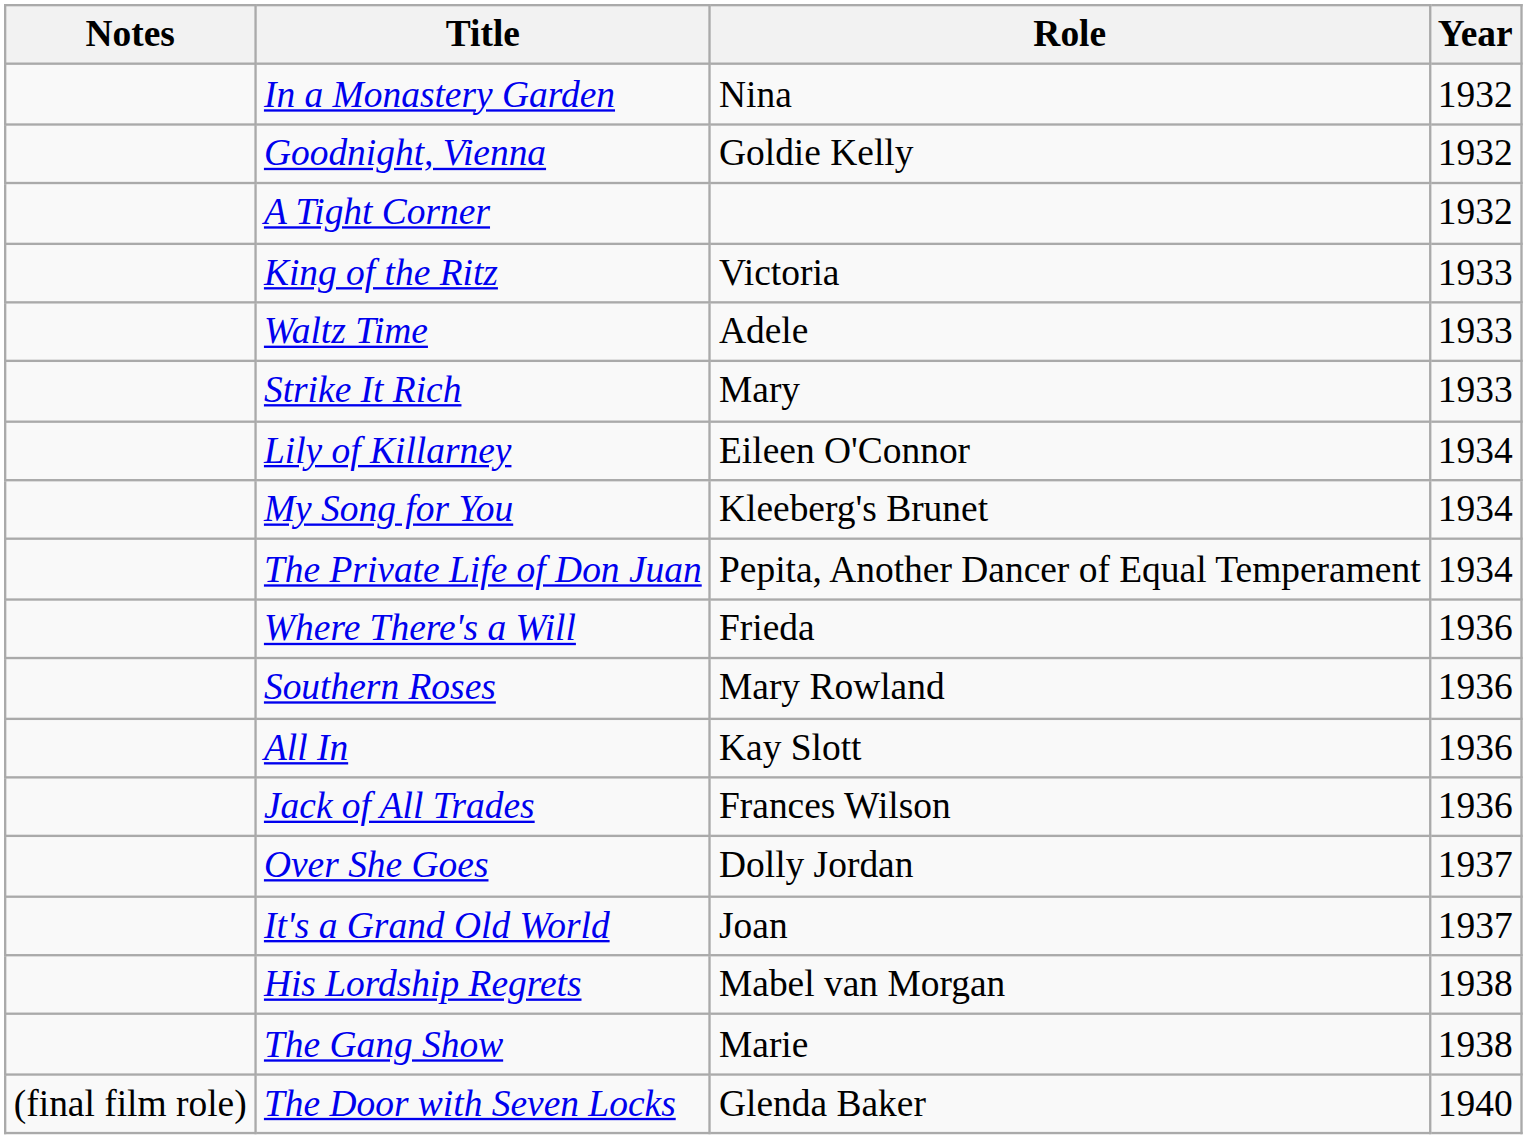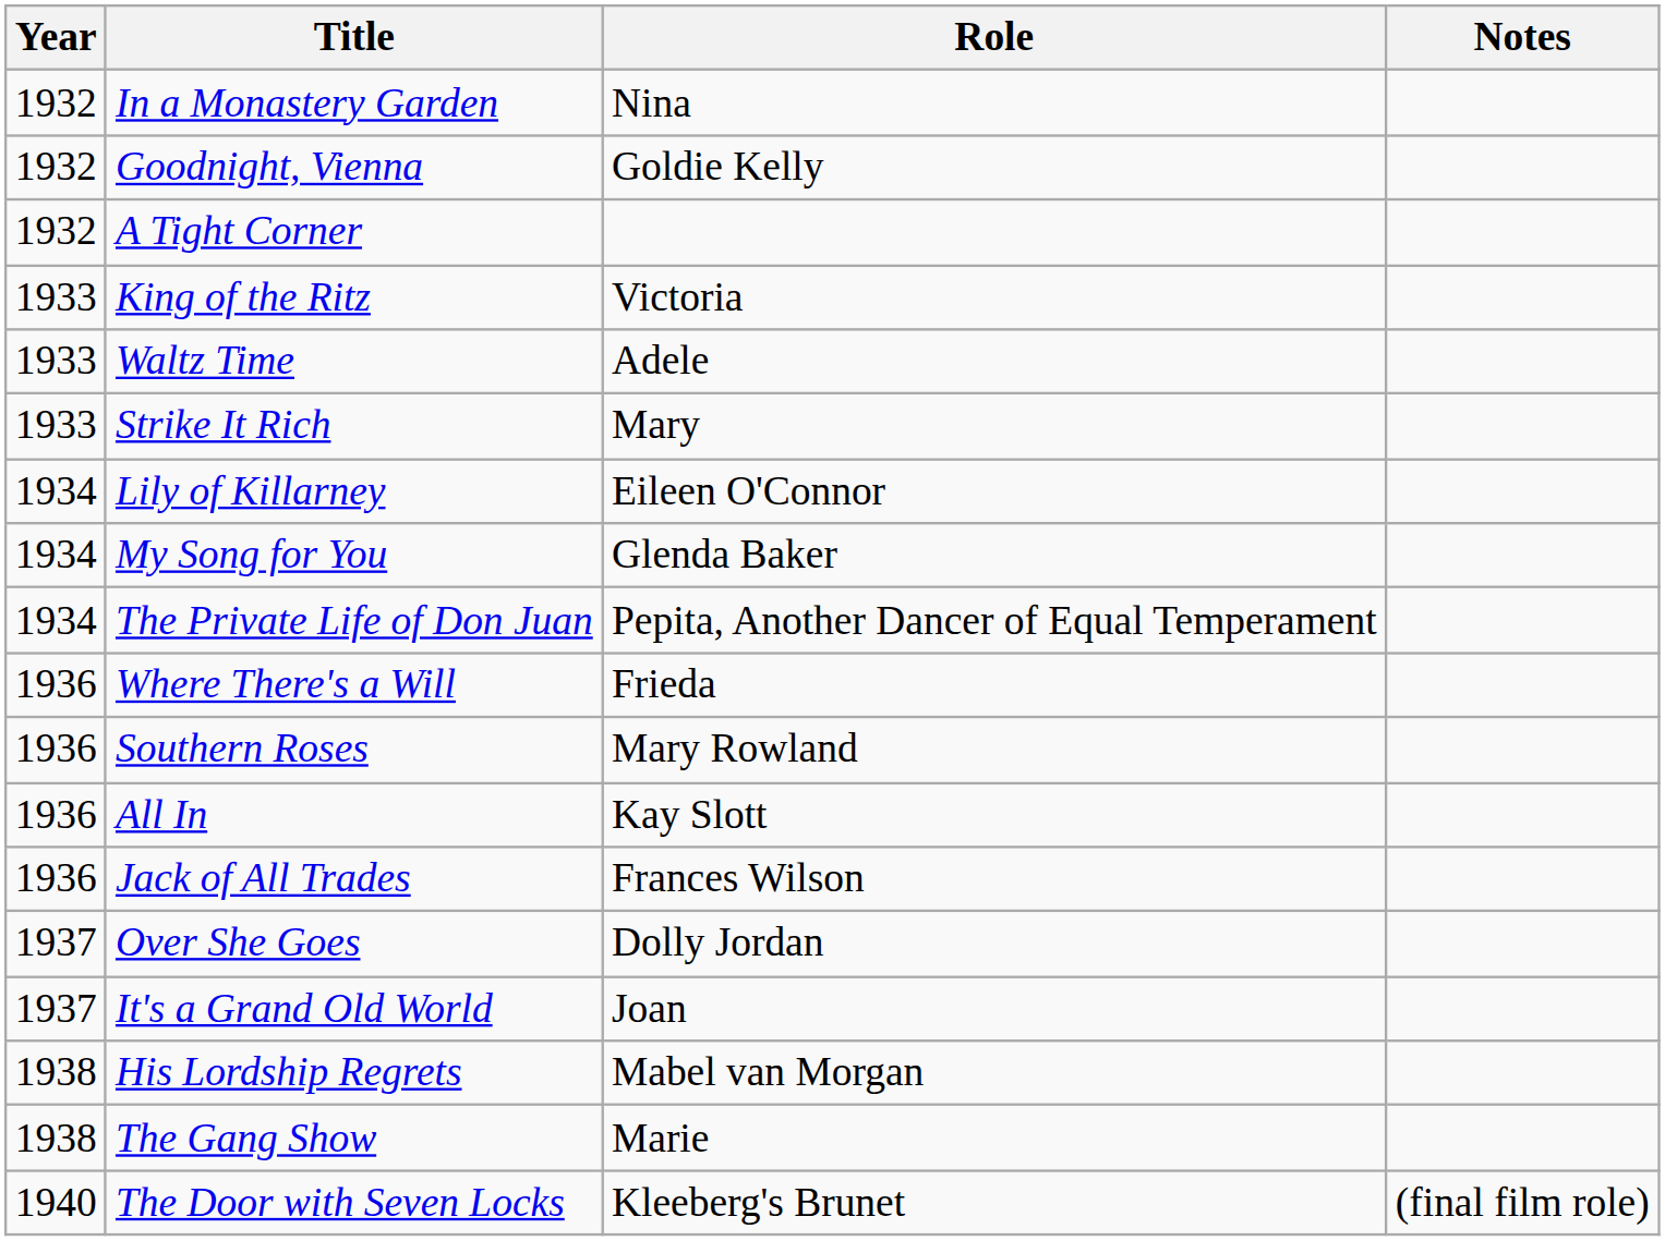 <table class="wikitable">
 <tr>
-<th>Notes</th>
+<th>Year</th>
 <th>Title</th>
 <th>Role</th>
-<th>Year</th>
+<th>Notes</th>
 </tr>
 <tr>
-<td></td>
+<td>1932</td>
 <td><em><a href='#'>In a Monastery Garden</a></em></td>
 <td>Nina</td>
-<td>1932</td>
+<td></td>
 </tr>
 <tr>
-<td></td>
+<td>1932</td>
 <td><em><a href='#'>Goodnight, Vienna</a></em></td>
 <td>Goldie Kelly</td>
-<td>1932</td>
+<td></td>
 </tr>
 <tr>
-<td></td>
+<td>1932</td>
 <td><em><a href='#'>A Tight Corner</a></em></td>
 <td></td>
-<td>1932</td>
+<td></td>
 </tr>
 <tr>
-<td></td>
+<td>1933</td>
 <td><em><a href='#'>King of the Ritz</a></em></td>
 <td>Victoria</td>
-<td>1933</td>
+<td></td>
 </tr>
 <tr>
-<td></td>
+<td>1933</td>
 <td><em><a href='#'>Waltz Time</a></em></td>
 <td>Adele</td>
-<td>1933</td>
+<td></td>
 </tr>
 <tr>
-<td></td>
+<td>1933</td>
 <td><em><a href='#'>Strike It Rich</a></em></td>
 <td>Mary</td>
-<td>1933</td>
+<td></td>
 </tr>
 <tr>
-<td></td>
+<td>1934</td>
 <td><em><a href='#'>Lily of Killarney</a></em></td>
 <td>Eileen O'Connor</td>
-<td>1934</td>
+<td></td>
 </tr>
 <tr>
+<td>1934</td>
+<td><em><a href='#'>My Song for You</a></em></td>
+<td>Glenda Baker</td>
 <td></td>
-<td><em><a href='#'>My Song for You</a></em></td>
-<td>Kleeberg's Brunet</td>
-<td>1934</td>
 </tr>
 <tr>
-<td></td>
+<td>1934</td>
 <td><em><a href='#'>The Private Life of Don Juan</a></em></td>
 <td>Pepita, Another Dancer of Equal Temperament</td>
-<td>1934</td>
+<td></td>
 </tr>
 <tr>
-<td></td>
+<td>1936</td>
 <td><em><a href='#'>Where There's a Will</a></em></td>
 <td>Frieda</td>
-<td>1936</td>
+<td></td>
 </tr>
 <tr>
-<td></td>
+<td>1936</td>
 <td><em><a href='#'>Southern Roses</a></em></td>
 <td>Mary Rowland</td>
-<td>1936</td>
+<td></td>
 </tr>
 <tr>
-<td></td>
+<td>1936</td>
 <td><em><a href='#'>All In</a></em></td>
 <td>Kay Slott</td>
-<td>1936</td>
+<td></td>
 </tr>
 <tr>
-<td></td>
+<td>1936</td>
 <td><em><a href='#'>Jack of All Trades</a></em></td>
 <td>Frances Wilson</td>
-<td>1936</td>
+<td></td>
 </tr>
 <tr>
-<td></td>
+<td>1937</td>
 <td><em><a href='#'>Over She Goes</a></em></td>
 <td>Dolly Jordan</td>
-<td>1937</td>
+<td></td>
 </tr>
 <tr>
-<td></td>
+<td>1937</td>
 <td><em><a href='#'>It's a Grand Old World</a></em></td>
 <td>Joan</td>
-<td>1937</td>
+<td></td>
 </tr>
 <tr>
-<td></td>
+<td>1938</td>
 <td><em><a href='#'>His Lordship Regrets</a></em></td>
 <td>Mabel van Morgan</td>
-<td>1938</td>
+<td></td>
 </tr>
 <tr>
-<td></td>
+<td>1938</td>
 <td><em><a href='#'>The Gang Show</a></em></td>
 <td>Marie</td>
-<td>1938</td>
+<td></td>
 </tr>
 <tr>
+<td>1940</td>
+<td><em><a href='#'>The Door with Seven Locks</a></em></td>
+<td>Kleeberg's Brunet</td>
 <td>(final film role)</td>
-<td><em><a href='#'>The Door with Seven Locks</a></em></td>
-<td>Glenda Baker</td>
-<td>1940</td>
 </tr>
 </table>
